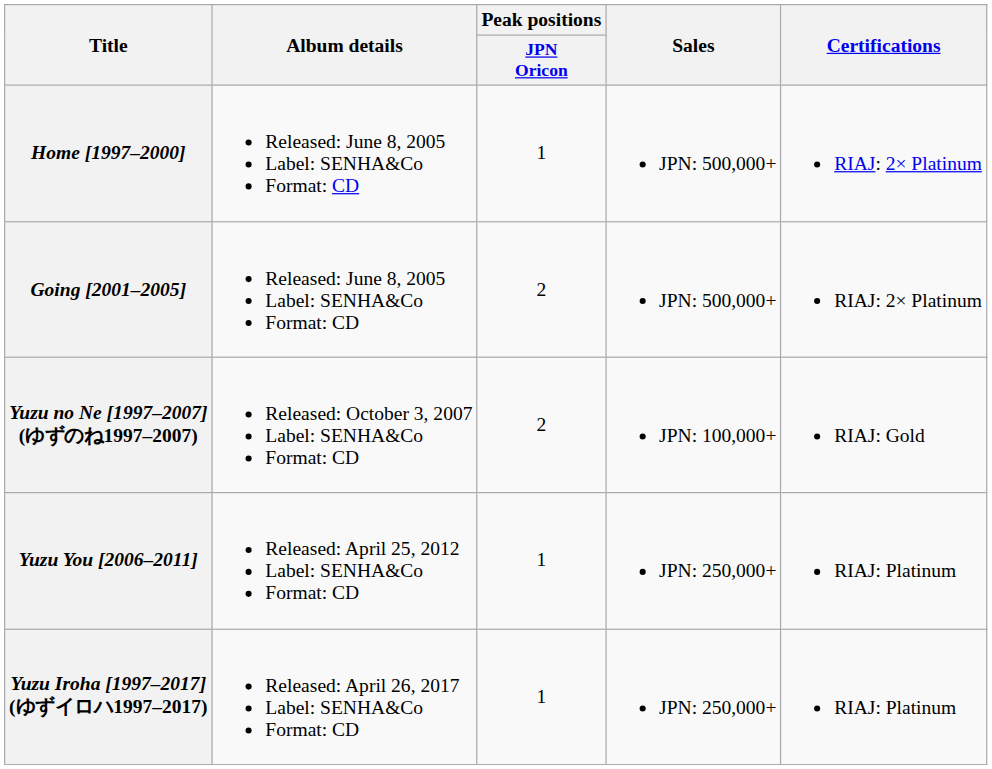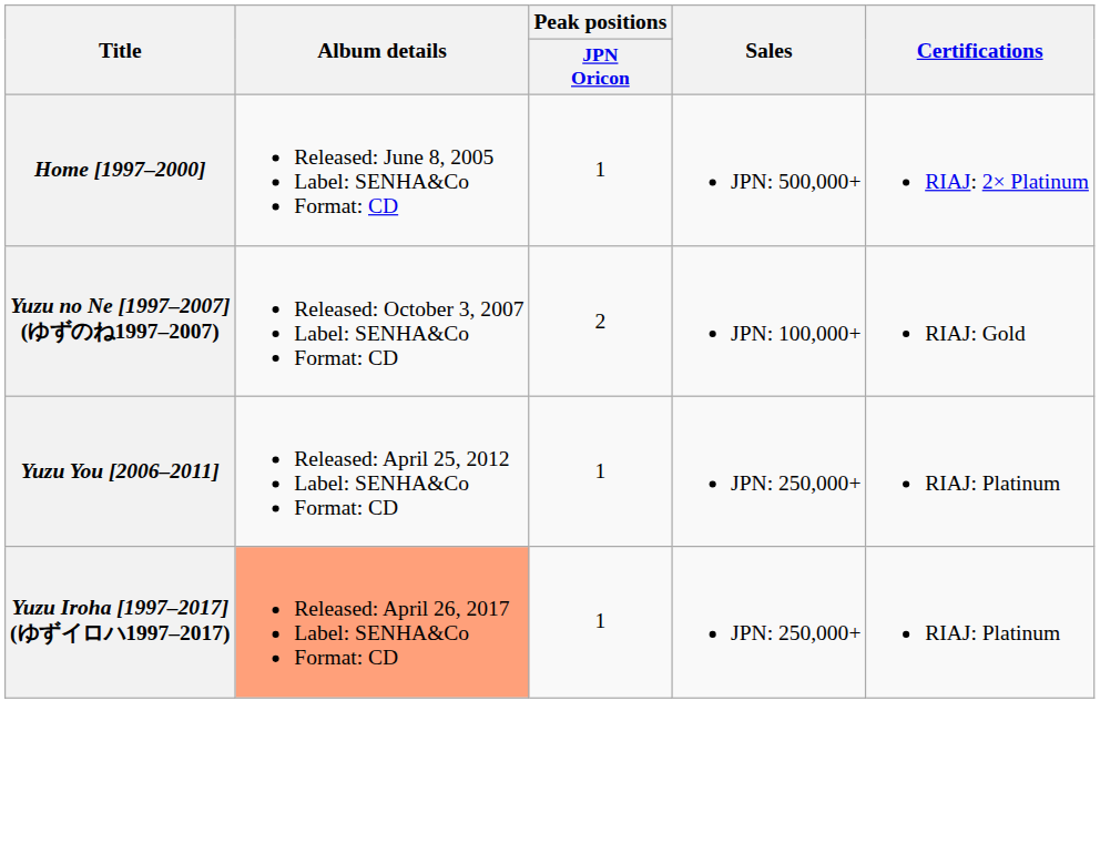 <table class="wikitable plainrowheaders">
 <tr>
 <th scope="col" rowspan="2">Title</th>
 <th scope="col" rowspan="2">Album details</th>
 <th scope="col" colspan="1">Peak positions</th>
 <th scope="col" rowspan="2">Sales</th>
 <th scope="col" rowspan="2"><a href='#'>Certifications</a></th>
 </tr>
 <tr>
 <th scope="col" style="font-size:90%;"><a href='#'>JPN<br>Oricon</a><br></th>
 </tr>
 <tr>
 <th scope="row"><em>Home [1997–2000]</em></th>
 <td><br><ul><li>Released: June 8, 2005</li><li>Label: SENHA&Co</li><li>Format: <a href='#'>CD</a></li></ul></td>
 <td align="center">1</td>
 <td><br><ul><li>JPN: 500,000+</li></ul></td>
 <td><br><ul><li><a href='#'>RIAJ</a>: <a href='#'>2× Platinum</a></li></ul></td>
 </tr>
 <tr>
-<th scope="row"><em>Going [2001–2005]</em></th>
-<td><br><ul><li>Released: June 8, 2005</li><li>Label: SENHA&Co</li><li>Format: CD</li></ul></td>
-<td align="center">2</td>
-<td><br><ul><li>JPN: 500,000+</li></ul></td>
-<td><br><ul><li>RIAJ: 2× Platinum</li></ul></td>
-</tr>
-<tr>
 <th scope="row"><em>Yuzu no Ne [1997–2007]</em><br>(ゆずのね1997–2007)</th>
 <td><br><ul><li>Released: October 3, 2007</li><li>Label: SENHA&Co</li><li>Format: CD</li></ul></td>
 <td align="center">2</td>
 <td><br><ul><li>JPN: 100,000+</li></ul></td>
 <td><br><ul><li>RIAJ: Gold</li></ul></td>
 </tr>
 <tr>
 <th scope="row"><em>Yuzu You [2006–2011]</em></th>
 <td><br><ul><li>Released: April 25, 2012</li><li>Label: SENHA&Co</li><li>Format: CD</li></ul></td>
 <td align="center">1</td>
 <td><br><ul><li>JPN: 250,000+</li></ul></td>
 <td><br><ul><li>RIAJ: Platinum</li></ul></td>
 </tr>
 <tr>
 <th scope="row"><em>Yuzu Iroha [1997–2017]</em><br>(ゆずイロハ1997–2017)</th>
-<td><br><ul><li>Released: April 26, 2017</li><li>Label: SENHA&Co</li><li>Format: CD</li></ul></td>
+<td style="background: lightsalmon;"><br><ul><li>Released: April 26, 2017</li><li>Label: SENHA&Co</li><li>Format: CD</li></ul></td>
 <td align="center">1</td>
 <td><br><ul><li>JPN: 250,000+</li></ul></td>
 <td><br><ul><li>RIAJ: Platinum</li></ul></td>
 </tr>
 </table>
